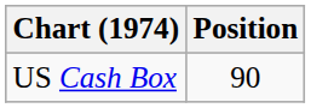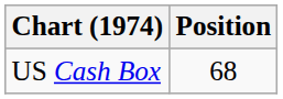 <table class="wikitable">
 <tr>
 <th>Chart (1974)</th>
 <th>Position</th>
 </tr>
 <tr>
 <td>US <em><a href='#'>Cash Box</a></em></td>
-<td align="center">90</td>
+<td align="center">68</td>
 </tr>
 </table>
